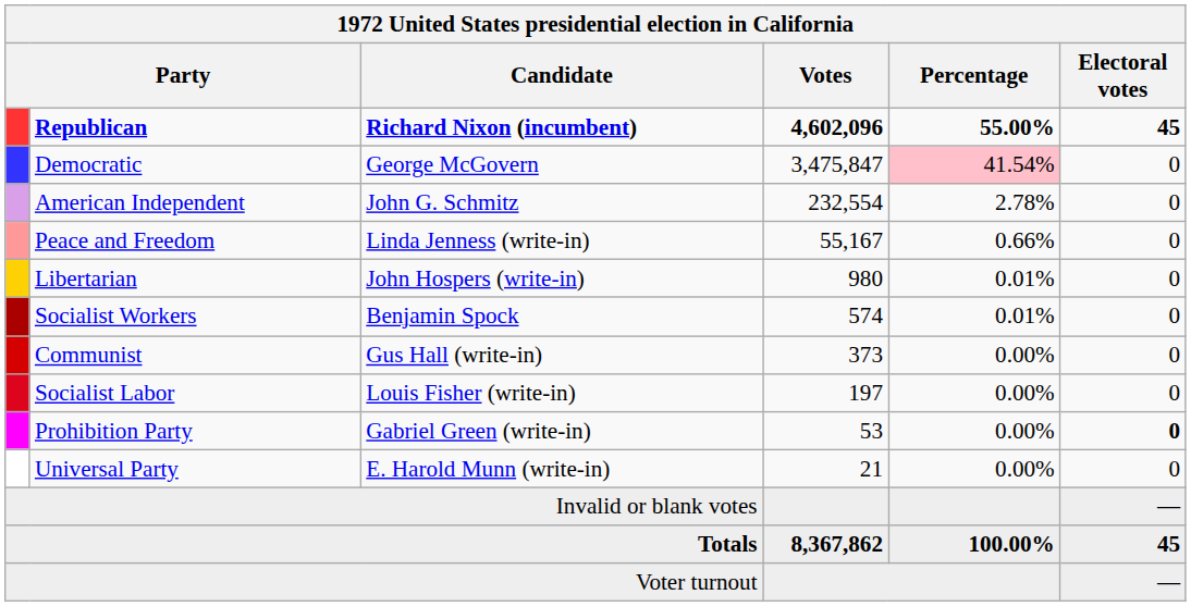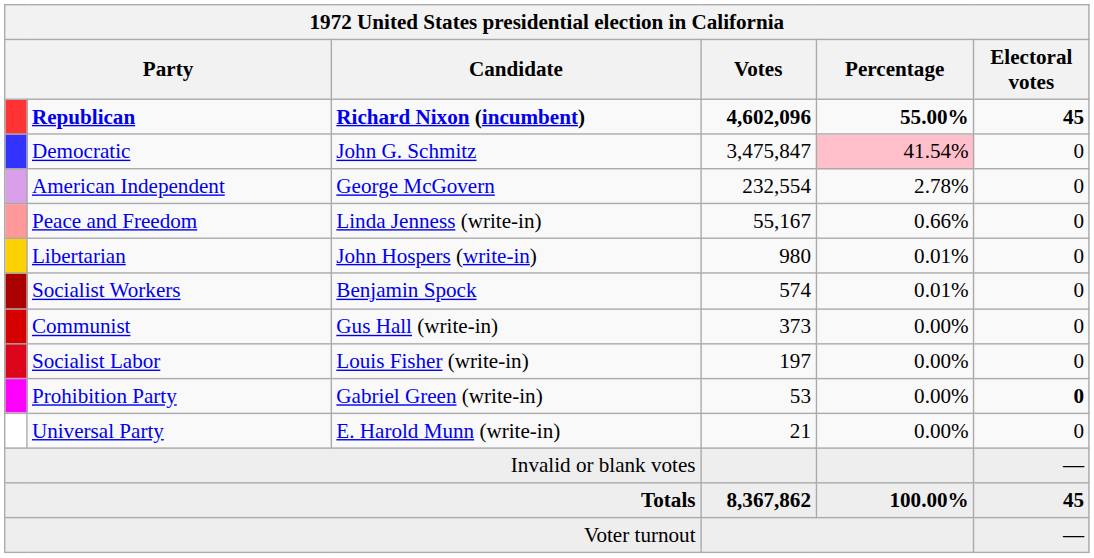 <table class="wikitable" style="font-size: 95%;">
 <tr>
 <th colspan="6">1972 United States presidential election in California</th>
 </tr>
 <tr>
 <th colspan="2" style="width: 15em">Party</th>
 <th style="width: 17em">Candidate</th>
 <th style="width: 5em">Votes</th>
 <th style="width: 7em">Percentage</th>
 <th style="width: 5em">Electoral votes</th>
 </tr>
 <tr>
 <th style="background-color:#FF3333; width: 3px"></th>
 <td style="width: 130px"><strong><a href='#'>Republican</a></strong></td>
 <td><strong><a href='#'>Richard Nixon</a> (<a href='#'>incumbent</a>)</strong></td>
 <td align="right"><strong>4,602,096</strong></td>
 <td align="right"><strong>55.00%</strong></td>
 <td align="right"><strong>45</strong></td>
 </tr>
 <tr>
 <th style="background-color:#3333FF; width: 3px"></th>
 <td style="width: 130px"><a href='#'>Democratic</a></td>
-<td><a href='#'>George McGovern</a></td>
+<td><a href='#'>John G. Schmitz</a></td>
 <td align="right">3,475,847</td>
 <td align="right" style="background: pink;">41.54%</td>
 <td align="right">0</td>
 </tr>
 <tr>
 <th style="background-color:#D99FE8; width: 3px"></th>
 <td style="width: 130px"><a href='#'>American Independent</a></td>
-<td><a href='#'>John G. Schmitz</a></td>
+<td><a href='#'>George McGovern</a></td>
 <td align="right">232,554</td>
 <td align="right">2.78%</td>
 <td align="right">0</td>
 </tr>
 <tr>
 <th style="background-color:#ff9999; width: 3px"></th>
 <td style="width: 130px"><a href='#'>Peace and Freedom</a></td>
 <td><a href='#'>Linda Jenness</a> (write-in)</td>
 <td align="right">55,167</td>
 <td align="right">0.66%</td>
 <td align="right">0</td>
 </tr>
 <tr>
 <th style="background-color:#FED105; width: 3px"></th>
 <td style="width: 130px"><a href='#'>Libertarian</a></td>
 <td><a href='#'>John Hospers</a> (<a href='#'>write-in</a>)</td>
 <td align="right">980</td>
 <td align="right">0.01%</td>
 <td align="right">0</td>
 </tr>
 <tr>
 <th style="background-color:#AA0000; width: 3px"></th>
 <td style="width: 130px"><a href='#'>Socialist Workers</a></td>
 <td><a href='#'>Benjamin Spock</a></td>
 <td align="right">574</td>
 <td align="right">0.01%</td>
 <td align="right">0</td>
 </tr>
 <tr>
 <th style="background-color:#D50000; width: 3px"></th>
 <td style="width: 130px"><a href='#'>Communist</a></td>
 <td><a href='#'>Gus Hall</a> (write-in)</td>
 <td align="right">373</td>
 <td align="right">0.00%</td>
 <td align="right">0</td>
 </tr>
 <tr>
 <th style="background-color:#DD051D; width: 3px"></th>
 <td style="width: 130px"><a href='#'>Socialist Labor</a></td>
 <td><a href='#'>Louis Fisher</a> (write-in)</td>
 <td align="right">197</td>
 <td align="right">0.00%</td>
 <td align="right">0</td>
 </tr>
 <tr>
 <th style="background-color:#FF00FF; width: 3px"></th>
 <td style="width: 130px"><a href='#'>Prohibition Party</a></td>
 <td><a href='#'>Gabriel Green</a> (write-in)</td>
 <td align="right">53</td>
 <td align="right">0.00%</td>
 <td align="right"><strong>0</strong></td>
 </tr>
 <tr>
 <th style="background-color:#FFFFFF; width: 3px"></th>
 <td style="width: 130px"><a href='#'>Universal Party</a></td>
 <td><a href='#'>E. Harold Munn</a> (write-in)</td>
 <td align="right">21</td>
 <td align="right">0.00%</td>
 <td align="right">0</td>
 </tr>
 <tr bgcolor="#EEEEEE">
 <td colspan="3" align="right">Invalid or blank votes</td>
 <td align="right"></td>
 <td align="right"></td>
 <td align="right">—</td>
 </tr>
 <tr bgcolor="#EEEEEE">
 <td colspan="3" align="right"><strong>Totals</strong></td>
 <td align="right"><strong>8,367,862</strong></td>
 <td align="right"><strong>100.00%</strong></td>
 <td align="right"><strong>45</strong></td>
 </tr>
 <tr bgcolor="#EEEEEE">
 <td colspan="3" align="right">Voter turnout</td>
 <td colspan="2" align="right"></td>
 <td align="right">—</td>
 </tr>
 </table>
